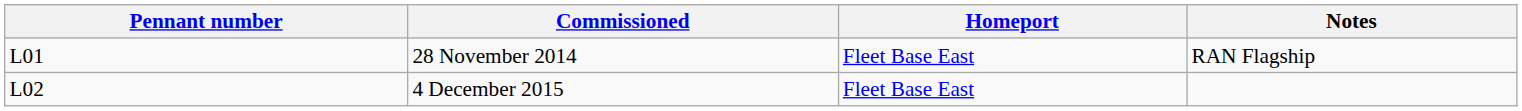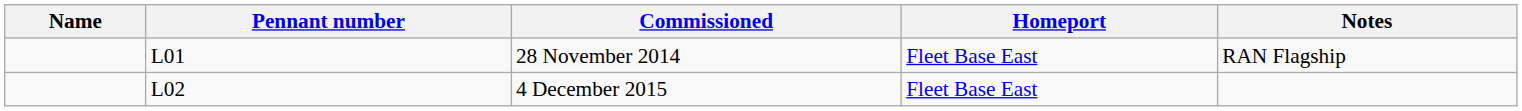 <table class="wikitable" width=90% style="text-align: left">
 <tr bgcolor=lavender>
+<th>Name</th>
 <th><a href='#'>Pennant number</a></th>
 <th><a href='#'>Commissioned</a></th>
 <th><a href='#'>Homeport</a></th>
 <th>Notes</th>
 </tr>
 <tr>
+<td valign=top></td>
 <td>L01</td>
 <td>28 November 2014</td>
 <td><a href='#'>Fleet Base East</a></td>
 <td>RAN Flagship</td>
 </tr>
 <tr>
+<td valign=top></td>
 <td>L02</td>
 <td>4 December 2015</td>
 <td><a href='#'>Fleet Base East</a></td>
 <td></td>
 </tr>
 </table>
